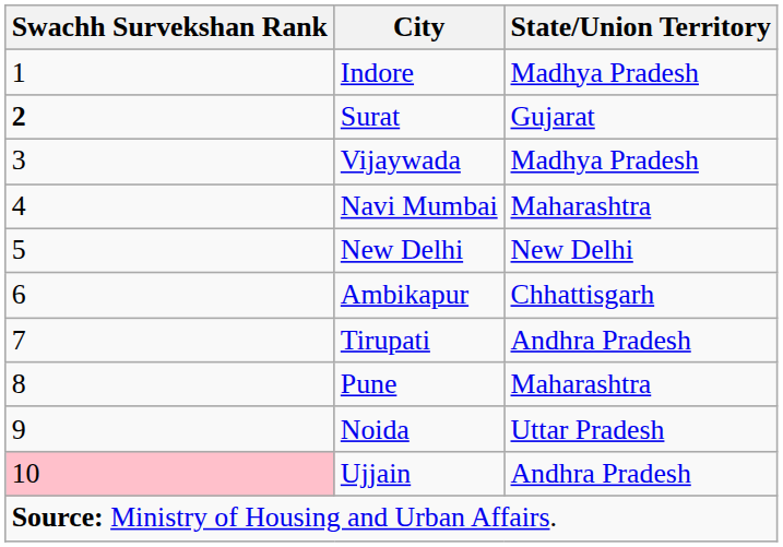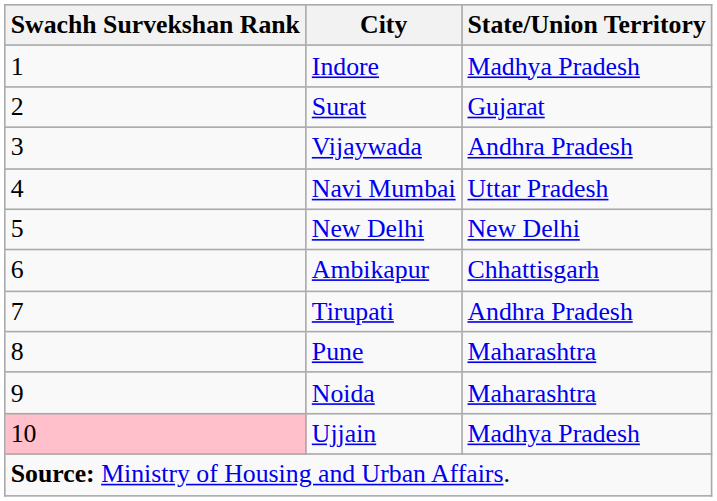 <table class="wikitable sortable mw-collapsible">
 <tr>
 <th>Swachh Survekshan Rank</th>
 <th>City</th>
 <th>State/Union  Territory</th>
 </tr>
 <tr>
 <td>1</td>
 <td><a href='#'>Indore</a></td>
 <td><a href='#'>Madhya Pradesh</a></td>
 </tr>
 <tr>
-<td><strong>2</strong></td>
+<td>2</td>
 <td><a href='#'>Surat</a></td>
 <td><a href='#'>Gujarat</a></td>
 </tr>
 <tr>
 <td>3</td>
 <td><a href='#'>Vijaywada</a></td>
-<td><a href='#'>Madhya Pradesh</a></td>
+<td><a href='#'>Andhra Pradesh</a></td>
 </tr>
 <tr>
 <td>4</td>
 <td><a href='#'>Navi Mumbai</a></td>
-<td><a href='#'>Maharashtra</a></td>
+<td><a href='#'>Uttar Pradesh</a></td>
 </tr>
 <tr>
 <td>5</td>
 <td><a href='#'>New Delhi</a></td>
 <td><a href='#'>New Delhi</a></td>
 </tr>
 <tr>
 <td>6</td>
 <td><a href='#'>Ambikapur</a></td>
 <td><a href='#'>Chhattisgarh</a></td>
 </tr>
 <tr>
 <td>7</td>
 <td><a href='#'>Tirupati</a></td>
 <td><a href='#'>Andhra Pradesh</a></td>
 </tr>
 <tr>
 <td>8</td>
 <td><a href='#'>Pune</a></td>
 <td><a href='#'>Maharashtra</a></td>
 </tr>
 <tr>
 <td>9</td>
 <td><a href='#'>Noida</a></td>
-<td><a href='#'>Uttar Pradesh</a></td>
+<td><a href='#'>Maharashtra</a></td>
 </tr>
 <tr>
 <td style="background: pink;">10</td>
 <td><a href='#'>Ujjain</a></td>
-<td><a href='#'>Andhra Pradesh</a></td>
+<td><a href='#'>Madhya Pradesh</a></td>
 </tr>
 <tr>
 <td colspan="3"><strong>Source:</strong> <a href='#'>Ministry of Housing and Urban Affairs</a>.</td>
 </tr>
 </table>
